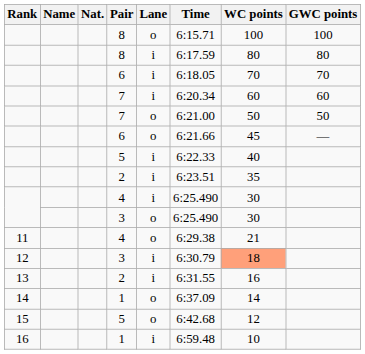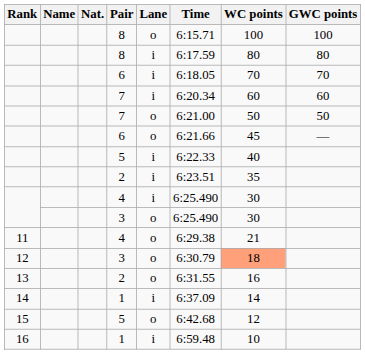 <table class="wikitable sortable" style="text-align:center">
 <tr>
 <th>Rank</th>
 <th>Name</th>
 <th>Nat.</th>
 <th>Pair</th>
 <th>Lane</th>
 <th>Time</th>
 <th>WC points</th>
 <th>GWC points</th>
 </tr>
 <tr>
 <td></td>
 <td align=left></td>
 <td></td>
 <td>8</td>
 <td>o</td>
 <td>6:15.71</td>
 <td>100</td>
 <td>100</td>
 </tr>
 <tr>
 <td></td>
 <td align=left></td>
 <td></td>
 <td>8</td>
 <td>i</td>
 <td>6:17.59</td>
 <td>80</td>
 <td>80</td>
 </tr>
 <tr>
 <td></td>
 <td align=left></td>
 <td></td>
 <td>6</td>
 <td>i</td>
 <td>6:18.05</td>
 <td>70</td>
 <td>70</td>
 </tr>
 <tr>
 <td></td>
 <td align=left></td>
 <td></td>
 <td>7</td>
 <td>i</td>
 <td>6:20.34</td>
 <td>60</td>
 <td>60</td>
 </tr>
 <tr>
 <td></td>
 <td align=left></td>
 <td></td>
 <td>7</td>
 <td>o</td>
 <td>6:21.00</td>
 <td>50</td>
 <td>50</td>
 </tr>
 <tr>
 <td></td>
 <td align=left></td>
 <td></td>
 <td>6</td>
 <td>o</td>
 <td>6:21.66</td>
 <td>45</td>
 <td>—</td>
 </tr>
 <tr>
 <td></td>
 <td align=left></td>
 <td></td>
 <td>5</td>
 <td>i</td>
 <td>6:22.33</td>
 <td>40</td>
 <td></td>
 </tr>
 <tr>
 <td></td>
 <td align=left></td>
 <td></td>
 <td>2</td>
 <td>i</td>
 <td>6:23.51</td>
 <td>35</td>
 <td></td>
 </tr>
 <tr>
 <td rowspan=2></td>
 <td align=left></td>
 <td></td>
 <td>4</td>
 <td>i</td>
 <td>6:25.490</td>
 <td>30</td>
 <td></td>
 </tr>
 <tr>
 <td align=left></td>
 <td></td>
 <td>3</td>
 <td>o</td>
 <td>6:25.490</td>
 <td>30</td>
 <td></td>
 </tr>
 <tr>
 <td>11</td>
 <td align=left></td>
 <td></td>
 <td>4</td>
 <td>o</td>
 <td>6:29.38</td>
 <td>21</td>
 <td></td>
 </tr>
 <tr>
 <td>12</td>
 <td align=left></td>
 <td></td>
 <td>3</td>
-<td>i</td>
+<td>o</td>
 <td>6:30.79</td>
 <td style="background: lightsalmon;">18</td>
 <td></td>
 </tr>
 <tr>
 <td>13</td>
 <td align=left></td>
 <td></td>
 <td>2</td>
-<td>i</td>
+<td>o</td>
 <td>6:31.55</td>
 <td>16</td>
 <td></td>
 </tr>
 <tr>
 <td>14</td>
 <td align=left></td>
 <td></td>
 <td>1</td>
-<td>o</td>
+<td>i</td>
 <td>6:37.09</td>
 <td>14</td>
 <td></td>
 </tr>
 <tr>
 <td>15</td>
 <td align=left></td>
 <td></td>
 <td>5</td>
 <td>o</td>
 <td>6:42.68</td>
 <td>12</td>
 <td></td>
 </tr>
 <tr>
 <td>16</td>
 <td align=left></td>
 <td></td>
 <td>1</td>
 <td>i</td>
 <td>6:59.48</td>
 <td>10</td>
 <td></td>
 </tr>
 </table>
